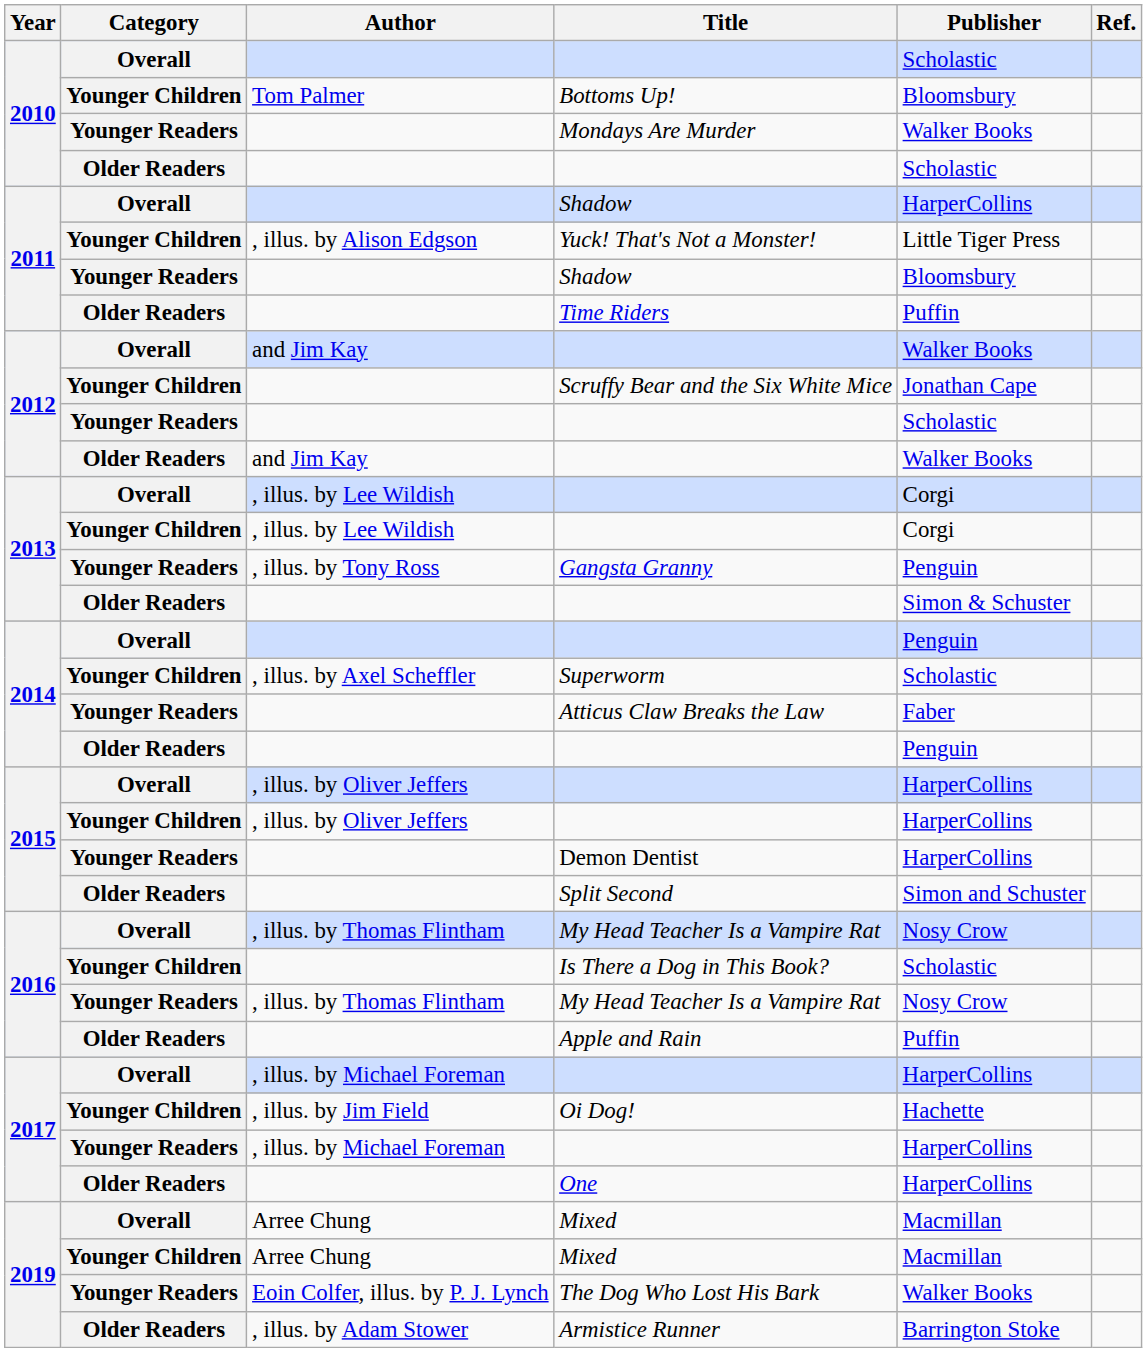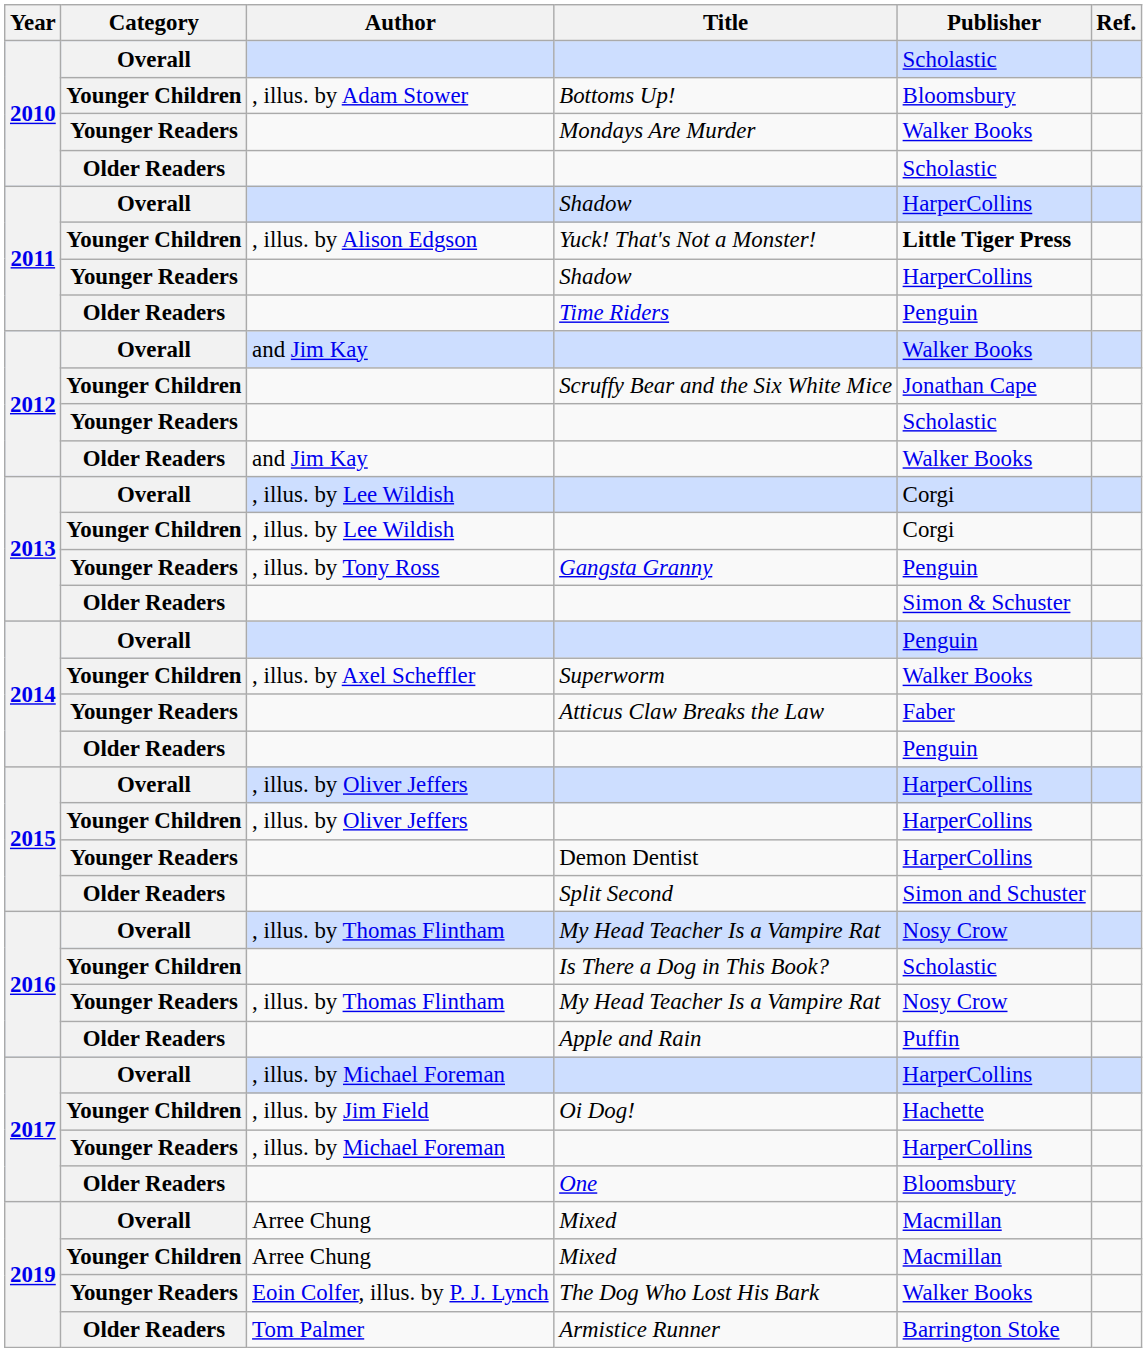 <table class="wikitable sortable mw-collapsible">
 <tr>
 <th>Year</th>
 <th>Category</th>
 <th>Author</th>
 <th>Title</th>
 <th>Publisher</th>
 <th>Ref.</th>
 </tr>
 <tr style="background:#cddeff">
 <th rowspan="4"><a href='#'>2010</a></th>
 <th>Overall</th>
 <td></td>
 <td><em></em></td>
 <td><a href='#'>Scholastic</a></td>
 <td></td>
 </tr>
 <tr>
 <th>Younger Children</th>
-<td><a href='#'>Tom Palmer</a></td>
+<td>, illus. by <a href='#'>Adam Stower</a></td>
 <td><em>Bottoms Up!</em></td>
 <td><a href='#'>Bloomsbury</a></td>
 <td></td>
 </tr>
 <tr>
 <th>Younger Readers</th>
 <td></td>
 <td><em>Mondays Are Murder</em></td>
 <td><a href='#'>Walker Books</a></td>
 <td></td>
 </tr>
 <tr>
 <th>Older Readers</th>
 <td></td>
 <td><em></em></td>
 <td><a href='#'>Scholastic</a></td>
 <td></td>
 </tr>
 <tr style="background:#cddeff">
 <th rowspan="4"><a href='#'>2011</a></th>
 <th>Overall</th>
 <td></td>
 <td><em>Shadow</em></td>
 <td><a href='#'>HarperCollins</a></td>
 <td></td>
 </tr>
 <tr>
 <th>Younger Children</th>
 <td>, illus. by <a href='#'>Alison Edgson</a></td>
 <td><em>Yuck! That's Not a Monster!</em></td>
-<td>Little Tiger Press</td>
+<td><strong>Little Tiger Press</strong></td>
 <td></td>
 </tr>
 <tr>
 <th>Younger Readers</th>
 <td></td>
 <td><em>Shadow</em></td>
-<td><a href='#'>Bloomsbury</a></td>
+<td><a href='#'>HarperCollins</a></td>
 <td></td>
 </tr>
 <tr>
 <th>Older Readers</th>
 <td></td>
 <td><em><a href='#'>Time Riders</a></em></td>
-<td><a href='#'>Puffin</a></td>
+<td><a href='#'>Penguin</a></td>
 <td></td>
 </tr>
 <tr style="background:#cddeff">
 <th rowspan="4"><a href='#'>2012</a></th>
 <th>Overall</th>
 <td> and <a href='#'>Jim Kay</a></td>
 <td></td>
 <td><a href='#'>Walker Books</a></td>
 <td></td>
 </tr>
 <tr>
 <th>Younger Children</th>
 <td></td>
 <td><em>Scruffy Bear and the Six White Mice</em></td>
 <td><a href='#'>Jonathan Cape</a></td>
 <td></td>
 </tr>
 <tr>
 <th>Younger Readers</th>
 <td></td>
 <td></td>
 <td><a href='#'>Scholastic</a></td>
 <td></td>
 </tr>
 <tr>
 <th>Older Readers</th>
 <td> and <a href='#'>Jim Kay</a></td>
 <td></td>
 <td><a href='#'>Walker Books</a></td>
 <td></td>
 </tr>
 <tr style="background:#cddeff">
 <th rowspan="4"><a href='#'>2013</a></th>
 <th>Overall</th>
 <td>, illus. by <a href='#'>Lee Wildish</a></td>
 <td><em></em></td>
 <td>Corgi</td>
 <td></td>
 </tr>
 <tr>
 <th>Younger Children</th>
 <td>, illus. by <a href='#'>Lee Wildish</a></td>
 <td><em></em></td>
 <td>Corgi</td>
 <td></td>
 </tr>
 <tr>
 <th>Younger Readers</th>
 <td>, illus. by <a href='#'>Tony Ross</a></td>
 <td><em><a href='#'>Gangsta Granny</a></em></td>
 <td><a href='#'>Penguin</a></td>
 <td></td>
 </tr>
 <tr>
 <th>Older Readers</th>
 <td></td>
 <td><em></em></td>
 <td><a href='#'>Simon & Schuster</a></td>
 <td></td>
 </tr>
 <tr style="background:#cddeff">
 <th rowspan="4"><a href='#'>2014</a></th>
 <th>Overall</th>
 <td></td>
 <td></td>
 <td><a href='#'>Penguin</a></td>
 <td></td>
 </tr>
 <tr>
 <th>Younger Children</th>
 <td>, illus. by <a href='#'>Axel Scheffler</a></td>
 <td><em>Superworm</em></td>
-<td><a href='#'>Scholastic</a></td>
+<td><a href='#'>Walker Books</a></td>
 <td></td>
 </tr>
 <tr>
 <th>Younger Readers</th>
 <td></td>
 <td><em>Atticus Claw Breaks the Law</em></td>
 <td><a href='#'>Faber</a></td>
 <td></td>
 </tr>
 <tr>
 <th>Older Readers</th>
 <td></td>
 <td></td>
 <td><a href='#'>Penguin</a></td>
 <td></td>
 </tr>
 <tr style="background:#cddeff">
 <th rowspan="4"><a href='#'>2015</a></th>
 <th>Overall</th>
 <td>, illus. by <a href='#'>Oliver Jeffers</a></td>
 <td></td>
 <td><a href='#'>HarperCollins</a></td>
 <td></td>
 </tr>
 <tr>
 <th>Younger Children</th>
 <td>, illus. by <a href='#'>Oliver Jeffers</a></td>
 <td></td>
 <td><a href='#'>HarperCollins</a></td>
 <td></td>
 </tr>
 <tr>
 <th>Younger Readers</th>
 <td></td>
 <td>Demon Dentist</td>
 <td><a href='#'>HarperCollins</a></td>
 <td></td>
 </tr>
 <tr>
 <th>Older Readers</th>
 <td></td>
 <td><em>Split Second</em></td>
 <td><a href='#'>Simon and Schuster</a></td>
 <td></td>
 </tr>
 <tr style="background:#cddeff">
 <th rowspan="4"><a href='#'>2016</a></th>
 <th>Overall</th>
 <td>, illus. by <a href='#'>Thomas Flintham</a></td>
 <td><em>My Head Teacher Is a Vampire Rat</em></td>
 <td><a href='#'>Nosy Crow</a></td>
 <td></td>
 </tr>
 <tr>
 <th>Younger Children</th>
 <td></td>
 <td><em>Is There a Dog in This Book?</em></td>
 <td><a href='#'>Scholastic</a></td>
 <td></td>
 </tr>
 <tr>
 <th>Younger Readers</th>
 <td>, illus. by <a href='#'>Thomas Flintham</a></td>
 <td><em>My Head Teacher Is a Vampire Rat</em></td>
 <td><a href='#'>Nosy Crow</a></td>
 <td></td>
 </tr>
 <tr>
 <th>Older Readers</th>
 <td></td>
 <td><em>Apple and Rain</em></td>
 <td><a href='#'>Puffin</a></td>
 <td></td>
 </tr>
 <tr style="background:#cddeff">
 <th rowspan="4"><a href='#'>2017</a></th>
 <th>Overall</th>
 <td>, illus. by <a href='#'>Michael Foreman</a></td>
 <td><em></em></td>
 <td><a href='#'>HarperCollins</a></td>
 <td></td>
 </tr>
 <tr>
 <th>Younger Children</th>
 <td>, illus. by <a href='#'>Jim Field</a></td>
 <td><em>Oi Dog!</em></td>
 <td><a href='#'>Hachette</a></td>
 <td></td>
 </tr>
 <tr>
 <th>Younger Readers</th>
 <td>, illus. by <a href='#'>Michael Foreman</a></td>
 <td><em></em></td>
 <td><a href='#'>HarperCollins</a></td>
 <td></td>
 </tr>
 <tr>
 <th>Older Readers</th>
 <td></td>
 <td><em><a href='#'>One</a></em></td>
-<td><a href='#'>HarperCollins</a></td>
+<td><a href='#'>Bloomsbury</a></td>
 <td></td>
 </tr>
 <tr>
 <th rowspan="4"><a href='#'>2019</a></th>
 <th>Overall</th>
 <td>Arree Chung</td>
 <td><em>Mixed</em></td>
 <td><a href='#'>Macmillan</a></td>
 <td></td>
 </tr>
 <tr>
 <th>Younger Children</th>
 <td>Arree Chung</td>
 <td><em>Mixed</em></td>
 <td><a href='#'>Macmillan</a></td>
 <td></td>
 </tr>
 <tr>
 <th>Younger Readers</th>
 <td><a href='#'>Eoin Colfer</a>, illus. by <a href='#'>P. J. Lynch</a></td>
 <td><em>The Dog Who Lost His Bark</em></td>
 <td><a href='#'>Walker Books</a></td>
 <td></td>
 </tr>
 <tr>
 <th>Older Readers</th>
-<td>, illus. by <a href='#'>Adam Stower</a></td>
+<td><a href='#'>Tom Palmer</a></td>
 <td><em>Armistice Runner</em></td>
 <td><a href='#'>Barrington Stoke</a></td>
 <td></td>
 </tr>
 </table>
